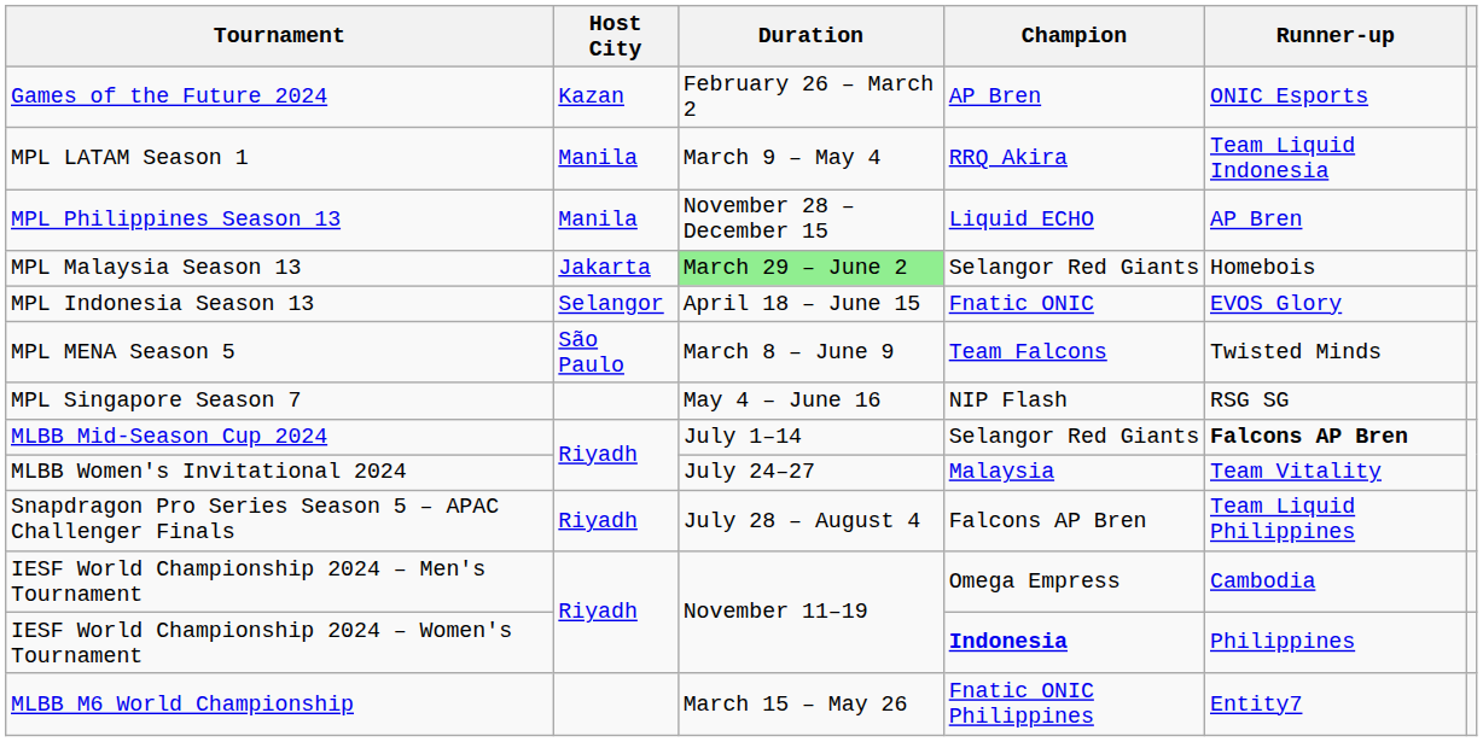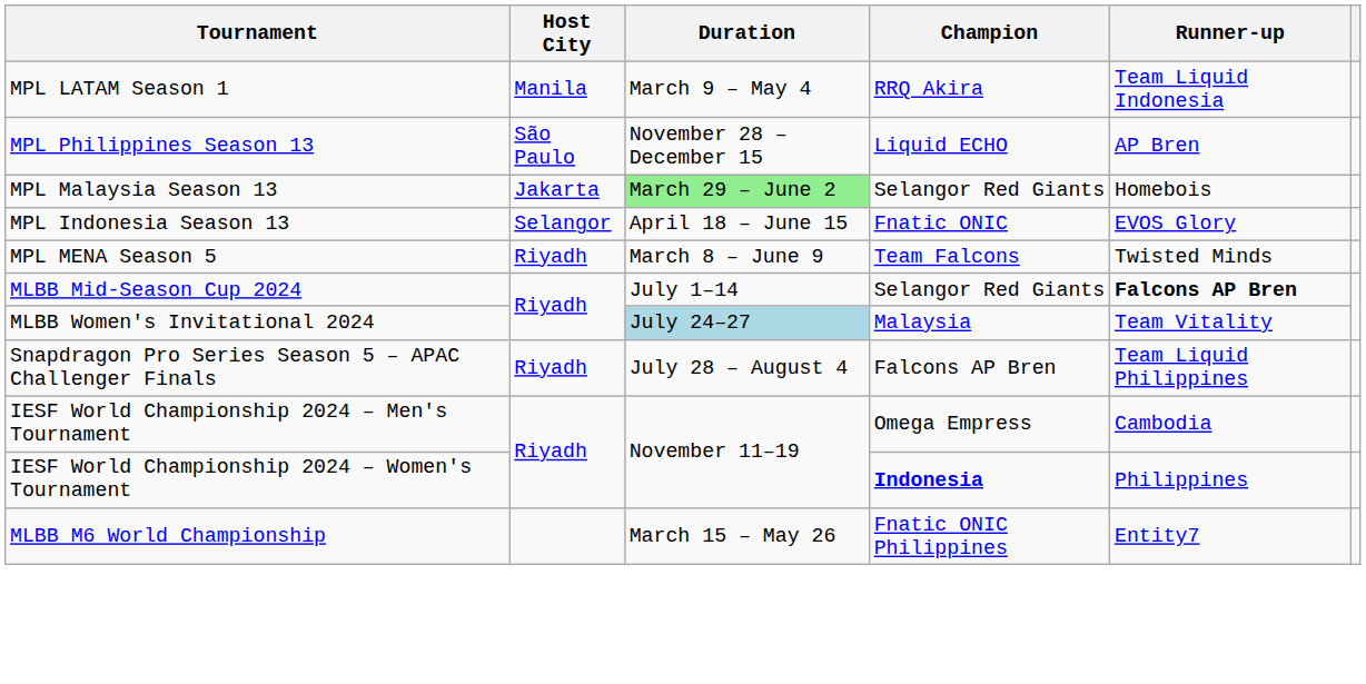 <table class="wikitable">
 <tr>
 <th>Tournament</th>
 <th>Host City</th>
 <th>Duration</th>
 <th>Champion</th>
 <th>Runner-up</th>
 <th></th>
-</tr>
-<tr>
-<td><a href='#'>Games of the Future 2024</a></td>
-<td> <a href='#'>Kazan</a></td>
-<td>February 26 – March 2</td>
-<td><a href='#'>AP Bren</a></td>
-<td><a href='#'>ONIC Esports</a></td>
-<td></td>
 </tr>
 <tr>
 <td>MPL LATAM Season 1</td>
 <td> <a href='#'>Manila</a></td>
 <td>March 9 – May 4</td>
 <td><a href='#'>RRQ Akira</a></td>
 <td><a href='#'>Team Liquid Indonesia</a></td>
 <td></td>
 </tr>
 <tr>
 <td><a href='#'>MPL Philippines Season 13</a></td>
-<td> <a href='#'>Manila</a></td>
+<td> <a href='#'>São Paulo</a></td>
 <td>November 28 – December 15</td>
 <td><a href='#'>Liquid ECHO</a></td>
 <td><a href='#'>AP Bren</a></td>
 <td></td>
 </tr>
 <tr>
 <td>MPL Malaysia Season 13</td>
 <td> <a href='#'>Jakarta</a></td>
 <td style="background: lightgreen;">March 29 – June 2</td>
 <td>Selangor Red Giants</td>
 <td>Homebois</td>
 <td></td>
 </tr>
 <tr>
 <td>MPL Indonesia Season 13</td>
 <td> <a href='#'>Selangor</a></td>
 <td>April 18 – June 15</td>
 <td><a href='#'>Fnatic ONIC</a></td>
 <td><a href='#'>EVOS Glory</a></td>
 <td></td>
 </tr>
 <tr>
 <td>MPL MENA Season 5</td>
-<td> <a href='#'>São Paulo</a></td>
+<td> <a href='#'>Riyadh</a></td>
 <td>March 8 – June 9</td>
 <td><a href='#'>Team Falcons</a></td>
 <td>Twisted Minds</td>
-<td></td>
-</tr>
-<tr>
-<td>MPL Singapore Season 7</td>
-<td></td>
-<td>May 4 – June 16</td>
-<td>NIP Flash</td>
-<td>RSG SG</td>
 <td></td>
 </tr>
 <tr>
 <td><a href='#'>MLBB Mid-Season Cup 2024</a></td>
 <td rowspan=2> <a href='#'>Riyadh</a></td>
 <td>July 1–14</td>
 <td>Selangor Red Giants</td>
 <td><strong>Falcons AP Bren</strong></td>
 <td rowspan="2"></td>
 </tr>
 <tr>
 <td>MLBB Women's Invitational 2024</td>
-<td>July 24–27</td>
+<td style="background: lightblue;">July 24–27</td>
 <td><a href='#'>Malaysia</a></td>
 <td><a href='#'>Team Vitality</a></td>
 </tr>
 <tr>
 <td>Snapdragon Pro Series Season 5 – APAC Challenger Finals</td>
 <td> <a href='#'>Riyadh</a></td>
 <td>July 28 – August 4</td>
 <td>Falcons AP Bren</td>
 <td><a href='#'>Team Liquid Philippines</a></td>
 <td></td>
 </tr>
 <tr>
 <td>IESF World Championship 2024 – Men's Tournament</td>
 <td rowspan=2> <a href='#'>Riyadh</a></td>
 <td rowspan=2>November 11–19</td>
 <td>Omega Empress</td>
 <td><a href='#'>Cambodia</a></td>
 <td></td>
 </tr>
 <tr>
 <td>IESF World Championship 2024 – Women's Tournament</td>
 <td><strong><a href='#'>Indonesia</a></strong></td>
 <td><a href='#'>Philippines</a></td>
 <td></td>
 </tr>
 <tr>
 <td><a href='#'>MLBB M6 World Championship</a></td>
 <td></td>
 <td>March 15 – May 26</td>
 <td><a href='#'>Fnatic ONIC Philippines</a></td>
 <td><a href='#'>Entity7</a></td>
 <td></td>
 </tr>
 </table>
